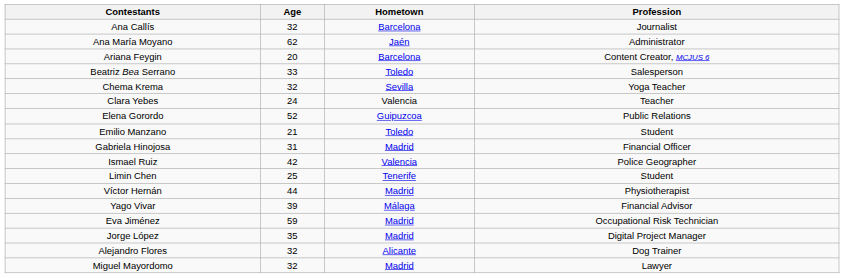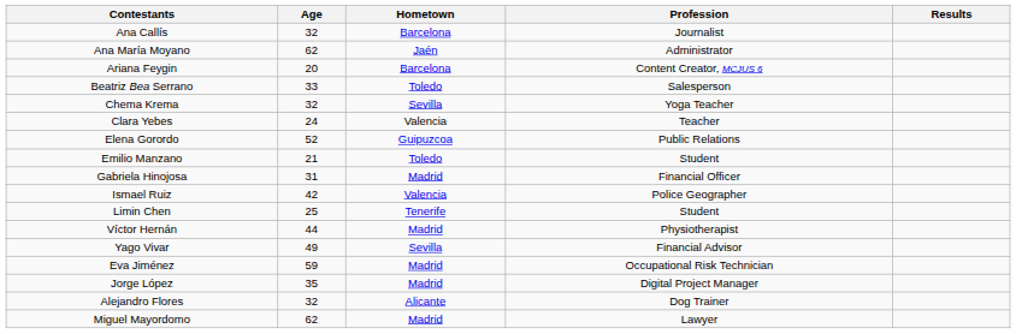 <table class="wikitable sortable" style="margin:auto; text-align:center; width:85%; font-size:95%">
 <tr>
 <th>Contestants</th>
 <th>Age</th>
 <th>Hometown</th>
 <th>Profession</th>
+<th>Results</th>
 </tr>
 <tr>
 <td>Ana Callís</td>
 <td>32</td>
 <td><a href='#'>Barcelona</a></td>
 <td>Journalist</td>
+<td></td>
 </tr>
 <tr>
 <td>Ana María Moyano</td>
 <td>62</td>
 <td><a href='#'>Jaén</a></td>
 <td>Administrator</td>
+<td></td>
 </tr>
 <tr>
 <td>Ariana Feygin</td>
 <td>20</td>
 <td><a href='#'>Barcelona</a></td>
 <td>Content Creator, <em><a href='#'><small>MCJUS 6</small></a></em></td>
+<td></td>
 </tr>
 <tr>
 <td>Beatriz <em>Bea</em> Serrano</td>
 <td>33</td>
 <td><a href='#'>Toledo</a></td>
 <td>Salesperson</td>
+<td></td>
 </tr>
 <tr>
 <td>Chema Krema</td>
 <td>32</td>
 <td><a href='#'>Sevilla</a></td>
 <td>Yoga Teacher</td>
+<td></td>
 </tr>
 <tr>
 <td>Clara Yebes</td>
 <td>24</td>
 <td>Valencia</td>
 <td>Teacher</td>
+<td></td>
 </tr>
 <tr>
 <td>Elena Gorordo</td>
 <td>52</td>
 <td><a href='#'>Guipuzcoa</a></td>
 <td>Public Relations</td>
+<td></td>
 </tr>
 <tr>
 <td>Emilio Manzano</td>
 <td>21</td>
 <td><a href='#'>Toledo</a></td>
 <td>Student</td>
+<td></td>
 </tr>
 <tr>
 <td>Gabriela Hinojosa</td>
 <td>31</td>
 <td><a href='#'>Madrid</a></td>
 <td>Financial Officer</td>
+<td></td>
 </tr>
 <tr>
 <td>Ismael Ruiz</td>
 <td>42</td>
 <td><a href='#'>Valencia</a></td>
 <td>Police Geographer</td>
+<td></td>
 </tr>
 <tr>
 <td>Limin Chen</td>
 <td>25</td>
 <td><a href='#'>Tenerife</a></td>
 <td>Student</td>
+<td></td>
 </tr>
 <tr>
 <td>Víctor Hernán</td>
 <td>44</td>
 <td><a href='#'>Madrid</a></td>
 <td>Physiotherapist</td>
+<td></td>
 </tr>
 <tr>
 <td>Yago Vivar</td>
-<td>39</td>
-<td><a href='#'>Málaga</a></td>
+<td>49</td>
+<td><a href='#'>Sevilla</a></td>
 <td>Financial Advisor</td>
+<td></td>
 </tr>
 <tr>
 <td>Eva Jiménez</td>
 <td>59</td>
 <td><a href='#'>Madrid</a></td>
 <td>Occupational Risk Technician</td>
+<td></td>
 </tr>
 <tr>
 <td>Jorge López</td>
 <td>35</td>
 <td><a href='#'>Madrid</a></td>
 <td>Digital Project Manager</td>
+<td></td>
 </tr>
 <tr>
 <td>Alejandro Flores</td>
 <td>32</td>
 <td><a href='#'>Alicante</a></td>
 <td>Dog Trainer</td>
+<td></td>
 </tr>
 <tr>
 <td>Miguel Mayordomo</td>
-<td>32</td>
+<td>62</td>
 <td><a href='#'>Madrid</a></td>
 <td>Lawyer</td>
+<td></td>
 </tr>
 </table>
